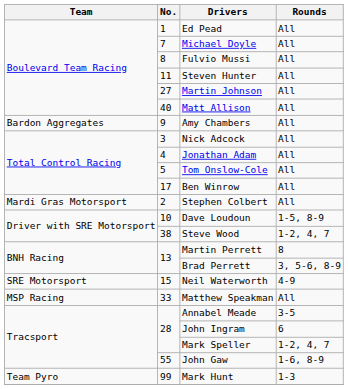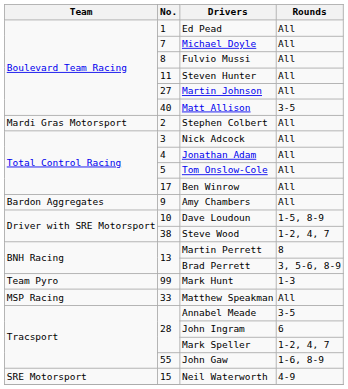 <table class="wikitable" style="font-size: 85%;">
 <tr>
 <th>Team</th>
 <th>No.</th>
 <th>Drivers</th>
 <th>Rounds</th>
 </tr>
 <tr>
 <td rowspan=6><a href='#'>Boulevard Team Racing</a></td>
 <td>1</td>
 <td>Ed Pead</td>
 <td>All</td>
 </tr>
 <tr>
 <td>7</td>
 <td><a href='#'>Michael Doyle</a></td>
 <td>All</td>
 </tr>
 <tr>
 <td>8</td>
 <td>Fulvio Mussi</td>
 <td>All</td>
 </tr>
 <tr>
 <td>11</td>
 <td>Steven Hunter</td>
 <td>All</td>
 </tr>
 <tr>
 <td>27</td>
 <td><a href='#'>Martin Johnson</a></td>
 <td>All</td>
 </tr>
 <tr>
 <td>40</td>
 <td><a href='#'>Matt Allison</a></td>
-<td>All</td>
+<td>3-5</td>
 </tr>
 <tr>
-<td>Bardon Aggregates</td>
-<td>9</td>
-<td>Amy Chambers</td>
+<td>Mardi Gras Motorsport</td>
+<td>2</td>
+<td>Stephen Colbert</td>
 <td>All</td>
 </tr>
 <tr>
 <td rowspan=4><a href='#'>Total Control Racing</a></td>
 <td>3</td>
 <td>Nick Adcock</td>
 <td>All</td>
 </tr>
 <tr>
 <td>4</td>
 <td><a href='#'>Jonathan Adam</a></td>
 <td>All</td>
 </tr>
 <tr>
 <td>5</td>
 <td><a href='#'>Tom Onslow-Cole</a></td>
 <td>All</td>
 </tr>
 <tr>
 <td>17</td>
 <td>Ben Winrow</td>
 <td>All</td>
 </tr>
 <tr>
-<td>Mardi Gras Motorsport</td>
-<td>2</td>
-<td>Stephen Colbert</td>
+<td>Bardon Aggregates</td>
+<td>9</td>
+<td>Amy Chambers</td>
 <td>All</td>
 </tr>
 <tr>
 <td rowspan=2>Driver with SRE Motorsport</td>
 <td>10</td>
 <td>Dave Loudoun</td>
 <td>1-5, 8-9</td>
 </tr>
 <tr>
 <td>38</td>
 <td>Steve Wood</td>
 <td>1-2, 4, 7</td>
 </tr>
 <tr>
 <td rowspan=2>BNH Racing</td>
 <td rowspan=2>13</td>
 <td>Martin Perrett</td>
 <td>8</td>
 </tr>
 <tr>
 <td>Brad Perrett</td>
 <td>3, 5-6, 8-9</td>
 </tr>
 <tr>
-<td>SRE Motorsport</td>
-<td>15</td>
-<td>Neil Waterworth</td>
-<td>4-9</td>
+<td>Team Pyro</td>
+<td>99</td>
+<td>Mark Hunt</td>
+<td>1-3</td>
 </tr>
 <tr>
 <td>MSP Racing</td>
 <td>33</td>
 <td>Matthew Speakman</td>
 <td>All</td>
 </tr>
 <tr>
 <td rowspan=4>Tracsport</td>
 <td rowspan=3>28</td>
 <td>Annabel Meade</td>
 <td>3-5</td>
 </tr>
 <tr>
 <td>John Ingram</td>
 <td>6</td>
 </tr>
 <tr>
 <td>Mark Speller</td>
 <td>1-2, 4, 7</td>
 </tr>
 <tr>
 <td>55</td>
 <td>John Gaw</td>
 <td>1-6, 8-9</td>
 </tr>
 <tr>
-<td>Team Pyro</td>
-<td>99</td>
-<td>Mark Hunt</td>
-<td>1-3</td>
+<td>SRE Motorsport</td>
+<td>15</td>
+<td>Neil Waterworth</td>
+<td>4-9</td>
 </tr>
 <tr>
 </tr>
 </table>
